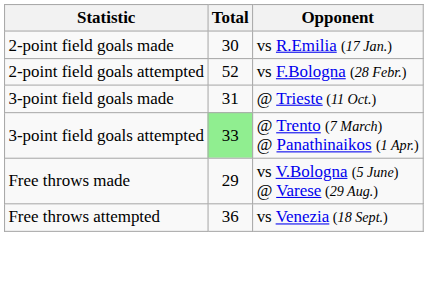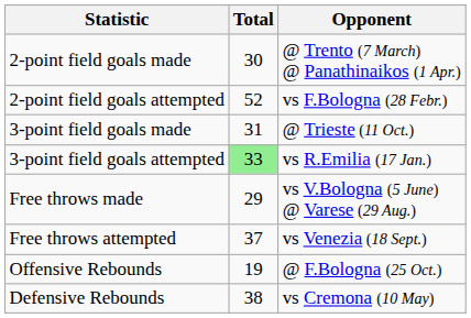 <table class=wikitable>
 <tr>
 <th>Statistic</th>
 <th>Total</th>
 <th>Opponent</th>
 </tr>
 <tr>
 <td>2-point field goals made</td>
 <td style="text-align:center">30</td>
-<td>vs  <a href='#'>R.Emilia</a> <small> (<em>17 Jan.</em>) </small></td>
+<td>@  <a href='#'>Trento</a> <small> (<em>7 March</em>) </small> <br> @  <a href='#'>Panathinaikos</a> <small> (<em>1 Apr.</em>) </small></td>
 </tr>
 <tr>
 <td>2-point field goals attempted</td>
 <td style="text-align:center">52</td>
 <td>vs  <a href='#'>F.Bologna</a> <small> (<em>28 Febr.</em>) </small></td>
 </tr>
 <tr>
 <td>3-point field goals made</td>
 <td style="text-align:center">31</td>
 <td>@  <a href='#'>Trieste</a><small> (<em>11 Oct.</em>) </small></td>
 </tr>
 <tr>
 <td>3-point field goals attempted</td>
 <td style="background: lightgreen; text-align:center">33</td>
-<td>@  <a href='#'>Trento</a> <small> (<em>7 March</em>) </small> <br> @  <a href='#'>Panathinaikos</a> <small> (<em>1 Apr.</em>) </small></td>
+<td>vs  <a href='#'>R.Emilia</a> <small> (<em>17 Jan.</em>) </small></td>
 </tr>
 <tr>
 <td>Free throws made</td>
 <td style="text-align:center">29</td>
 <td>vs  <a href='#'>V.Bologna</a> <small> (<em>5 June</em>) </small> <br> @  <a href='#'>Varese</a><small> (<em>29 Aug.</em>) </small></td>
 </tr>
 <tr>
 <td>Free throws attempted</td>
-<td style="text-align:center">36</td>
+<td style="text-align:center">37</td>
 <td>vs  <a href='#'>Venezia</a><small> (<em>18 Sept.</em>) </small></td>
 </tr>
+<tr>
+<td>Offensive Rebounds</td>
+<td style="text-align:center">19</td>
+<td>@  <a href='#'>F.Bologna</a> <small> (<em>25 Oct.</em>) </small></td>
+</tr>
+<tr>
+<td>Defensive Rebounds</td>
+<td style="text-align:center">38</td>
+<td>vs  <a href='#'>Cremona</a> <small> (<em>10 May</em>) </small></td>
+</tr>
 </table>
